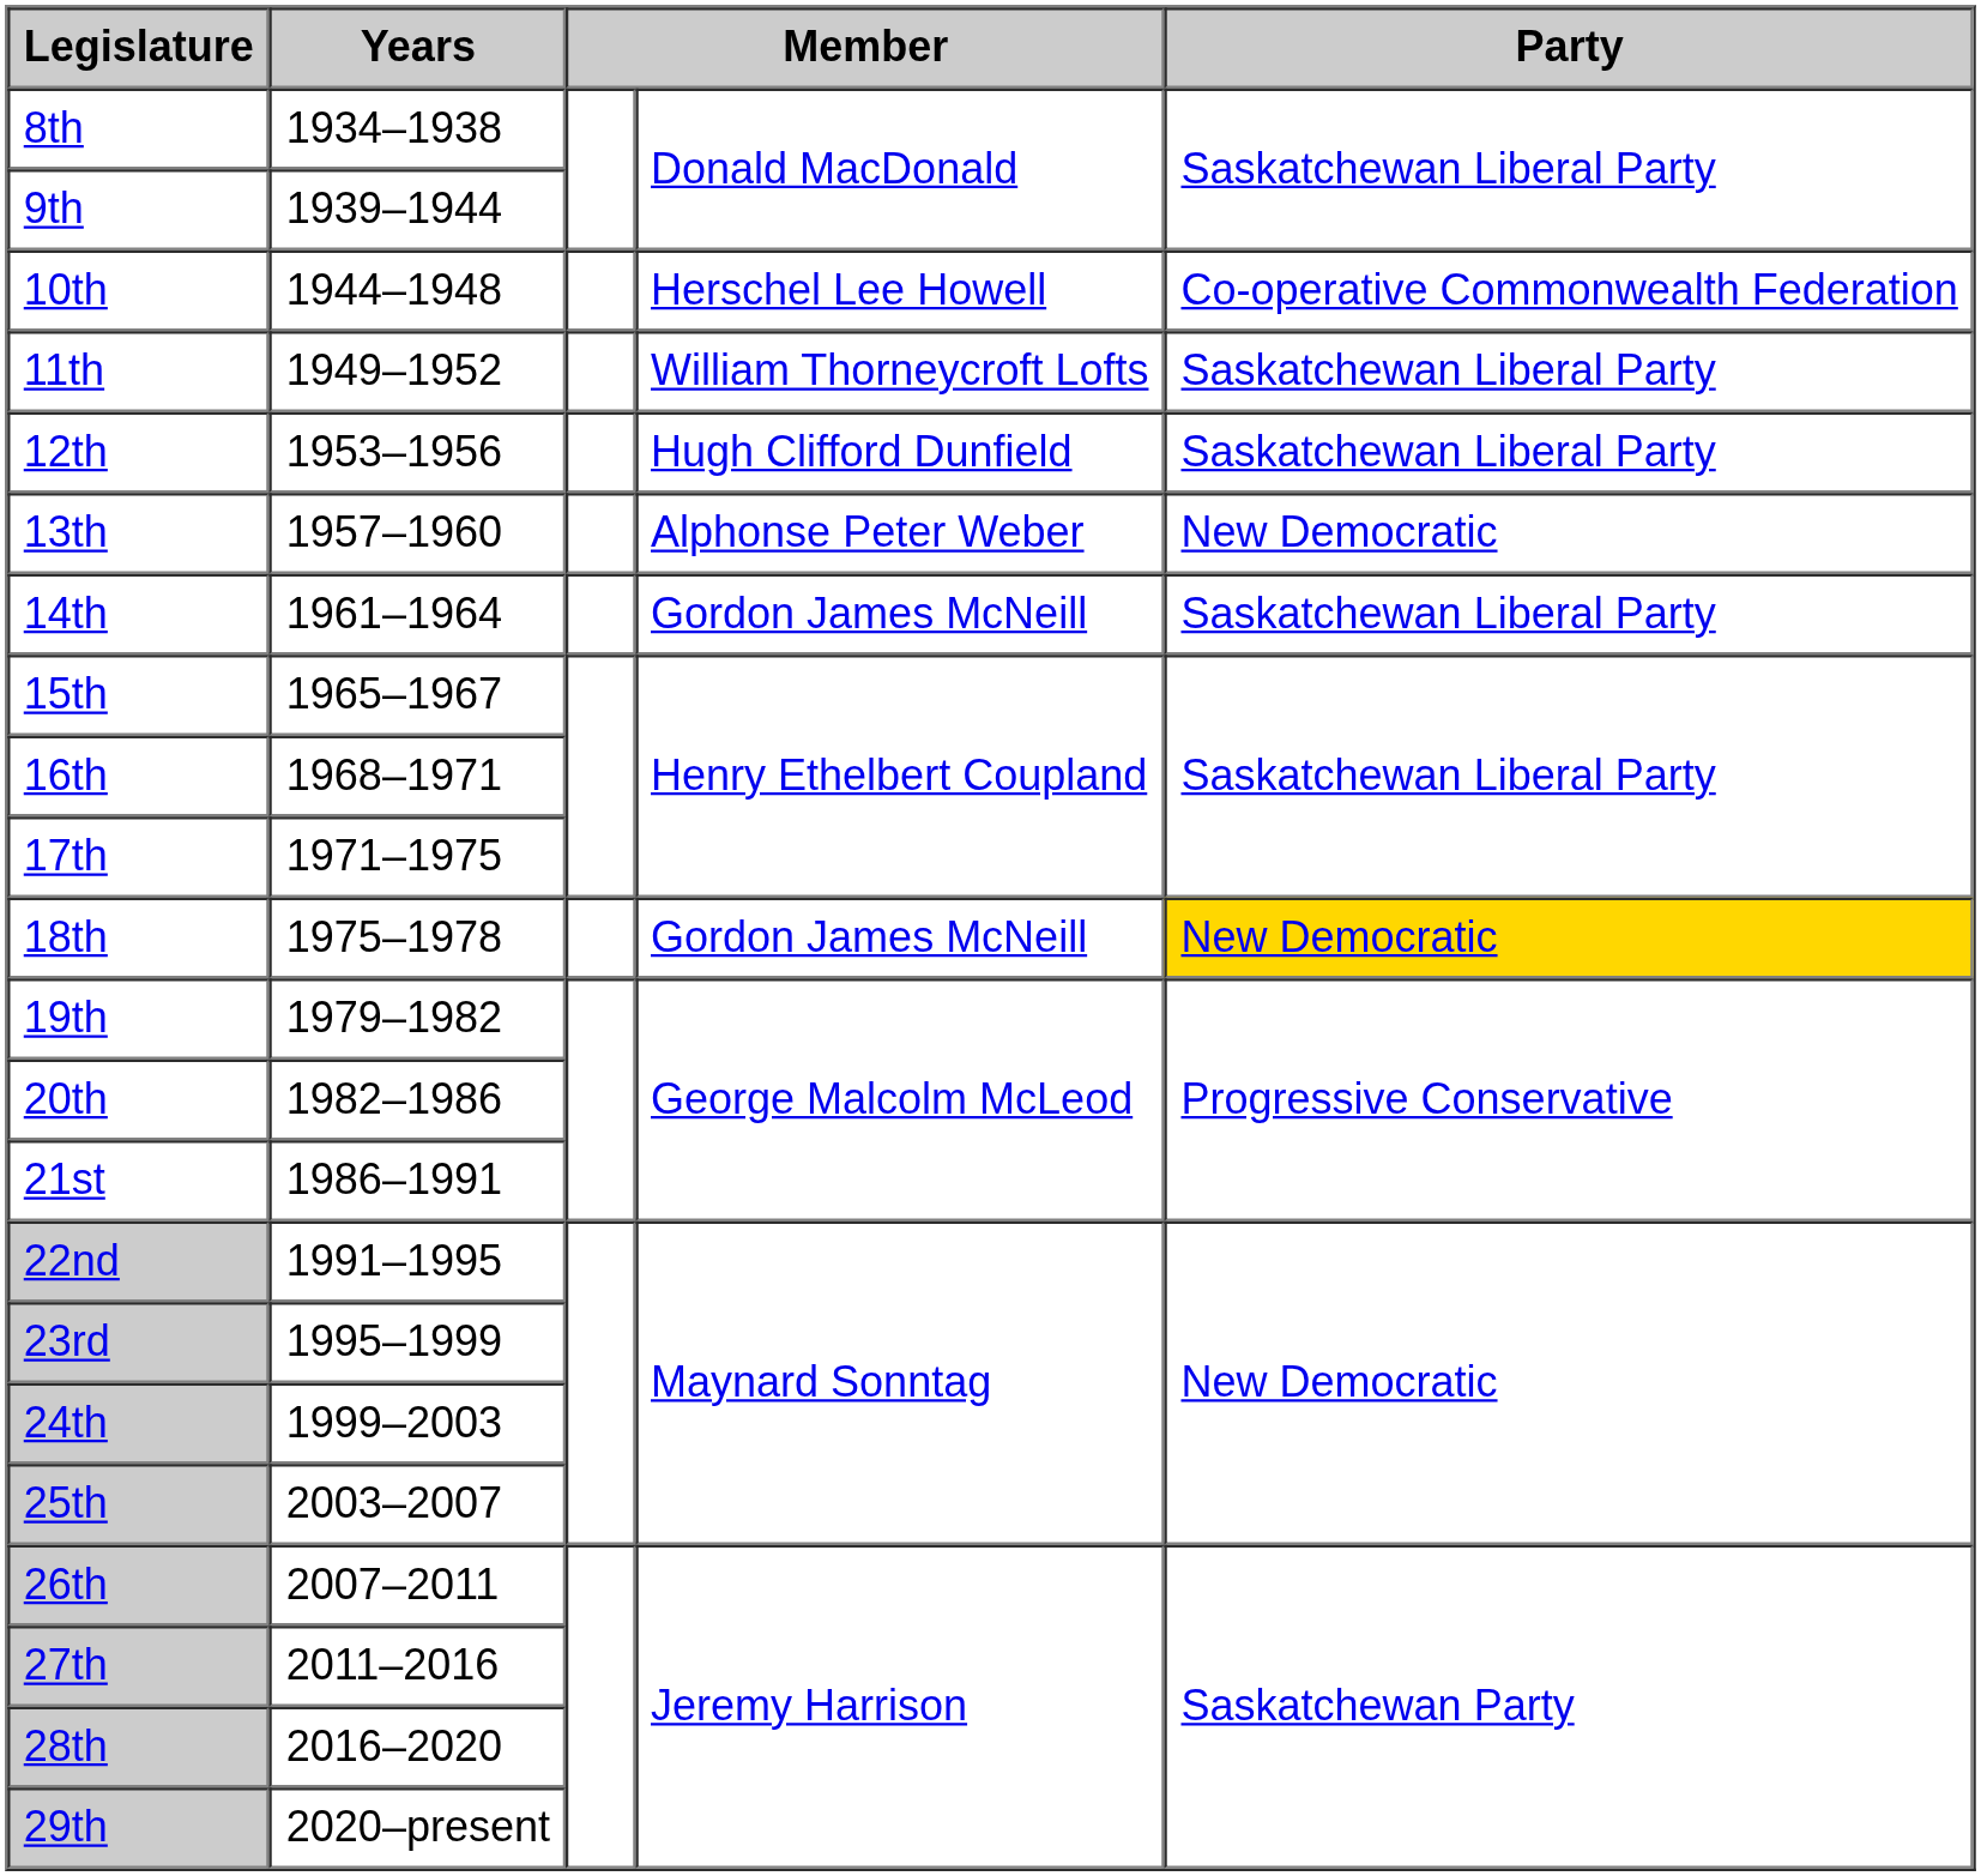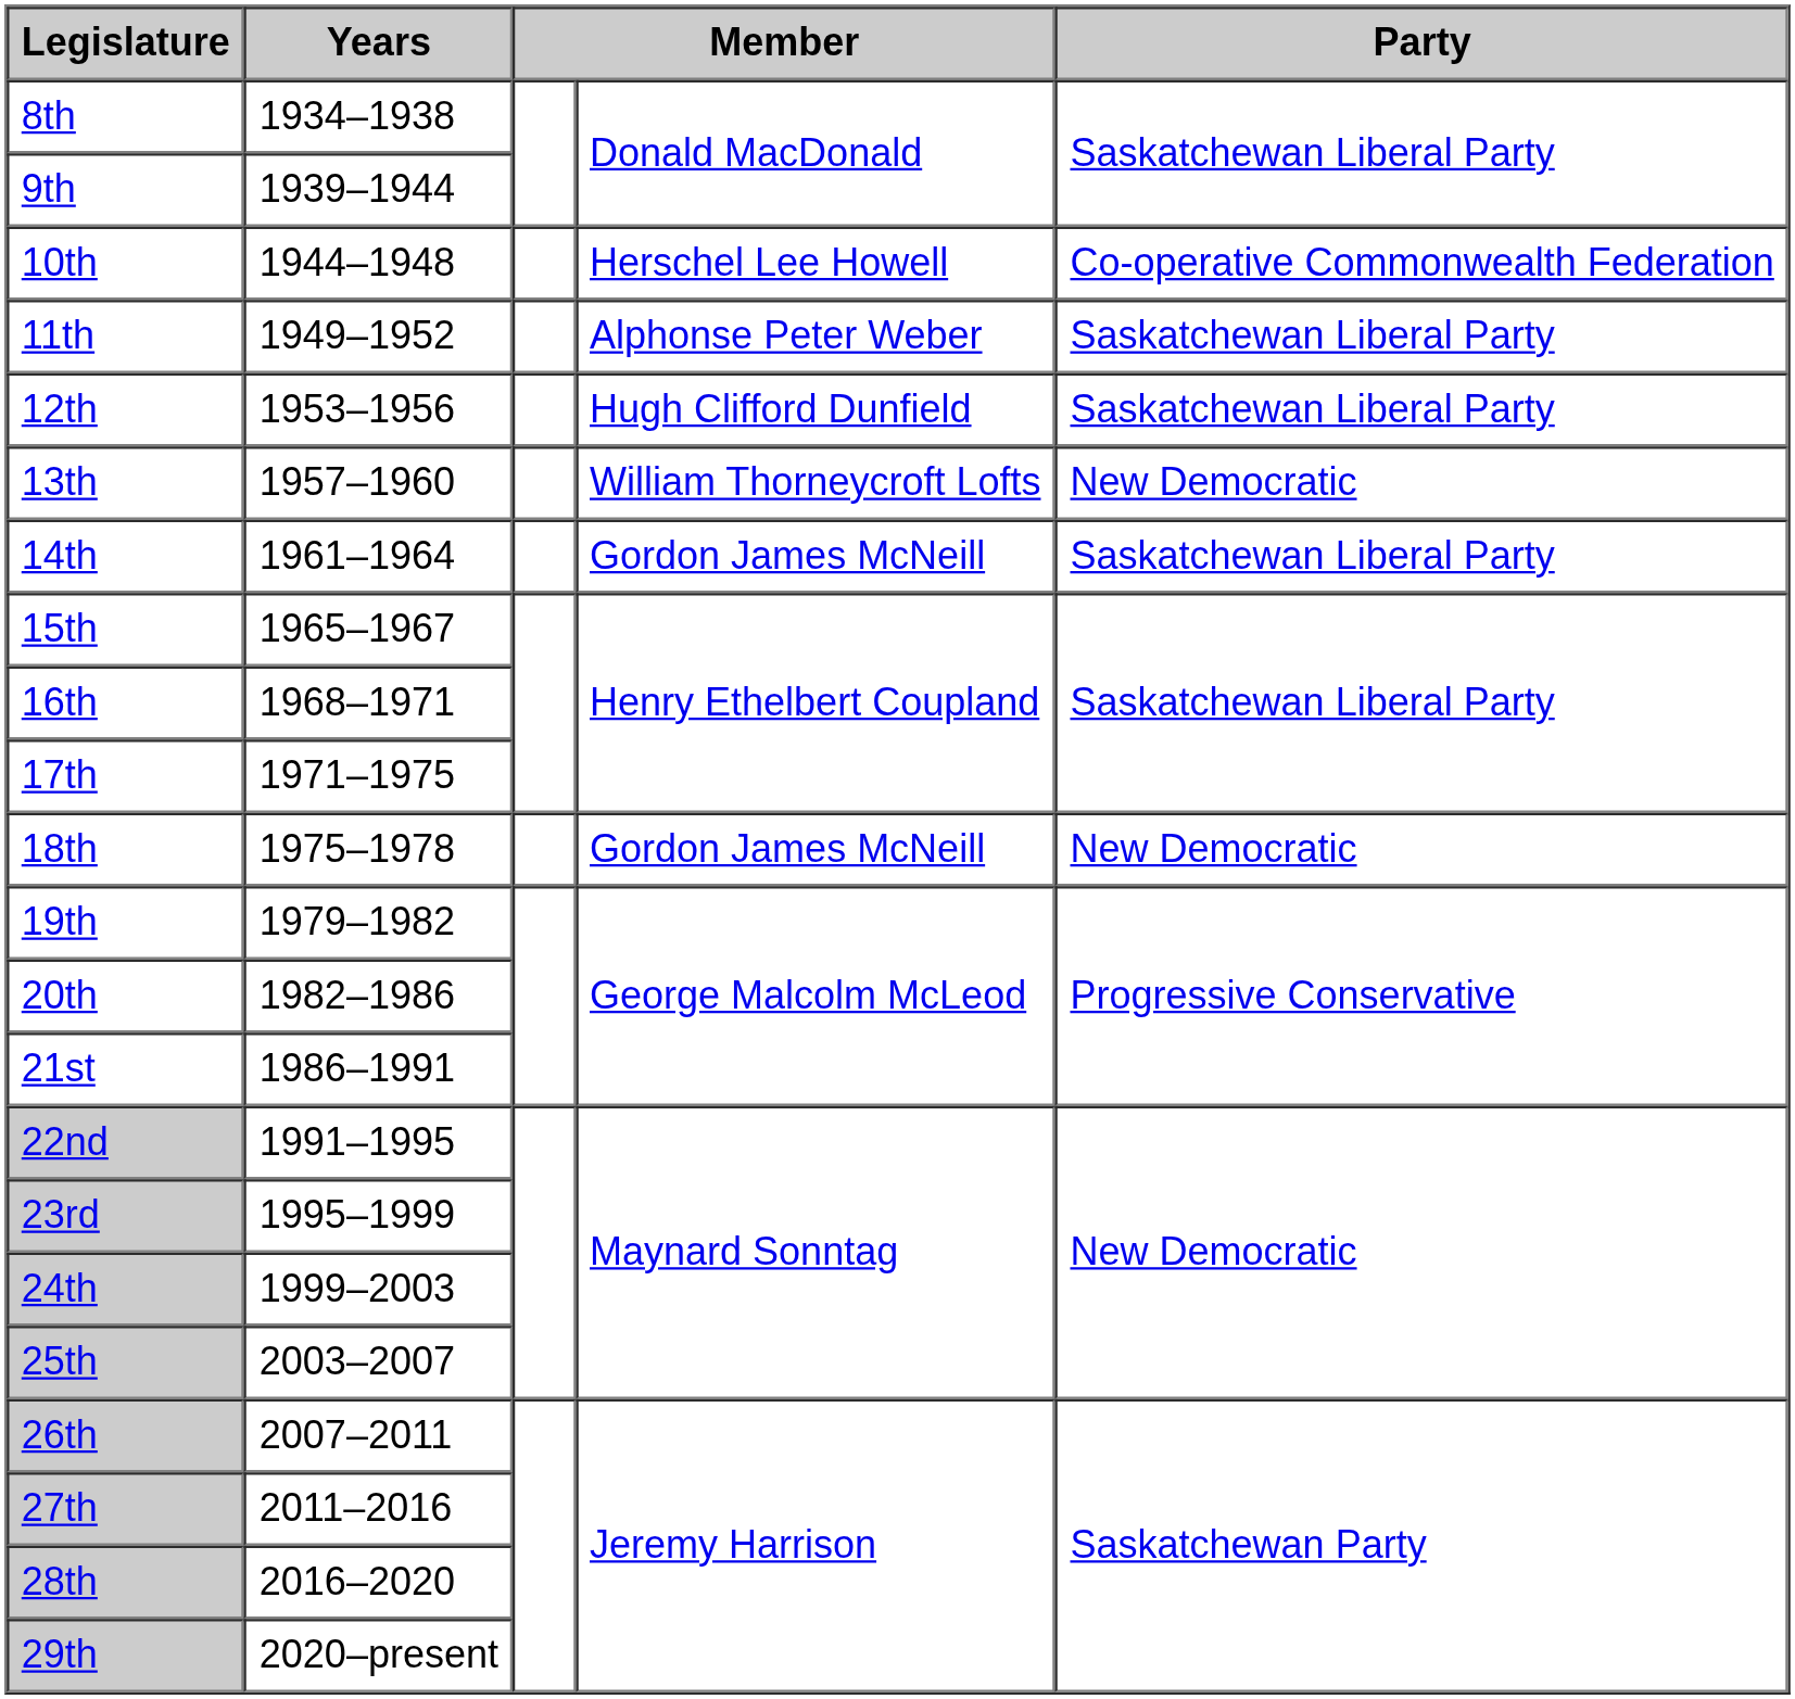 <table border=1 cellpadding=5 cellspacing=0>
 <tr bgcolor="CCCCCC">
 <th>Legislature</th>
 <th>Years</th>
 <th colspan="2">Member</th>
 <th>Party</th>
 </tr>
 <tr>
 <td><a href='#'>8th</a></td>
 <td>1934–1938</td>
 <td rowspan="2" >   </td>
 <td rowspan="2"><a href='#'>Donald MacDonald</a></td>
 <td rowspan="2"><a href='#'>Saskatchewan Liberal Party</a></td>
 </tr>
 <tr>
 <td><a href='#'>9th</a></td>
 <td>1939–1944</td>
 </tr>
 <tr>
 <td><a href='#'>10th</a></td>
 <td>1944–1948</td>
 <td>   </td>
 <td><a href='#'>Herschel Lee Howell</a></td>
 <td><a href='#'>Co-operative Commonwealth Federation</a></td>
 </tr>
 <tr>
 <td><a href='#'>11th</a></td>
 <td>1949–1952</td>
 <td>   </td>
-<td><a href='#'>William Thorneycroft Lofts</a></td>
+<td><a href='#'>Alphonse Peter Weber</a></td>
 <td><a href='#'>Saskatchewan Liberal Party</a></td>
 </tr>
 <tr>
 <td><a href='#'>12th</a></td>
 <td>1953–1956</td>
 <td>   </td>
 <td><a href='#'>Hugh Clifford Dunfield</a></td>
 <td><a href='#'>Saskatchewan Liberal Party</a></td>
 </tr>
 <tr>
 <td><a href='#'>13th</a></td>
 <td>1957–1960</td>
 <td>   </td>
-<td><a href='#'>Alphonse Peter Weber</a></td>
+<td><a href='#'>William Thorneycroft Lofts</a></td>
 <td><a href='#'>New Democratic</a></td>
 </tr>
 <tr>
 <td><a href='#'>14th</a></td>
 <td>1961–1964</td>
 <td>   </td>
 <td><a href='#'>Gordon James McNeill</a></td>
 <td><a href='#'>Saskatchewan Liberal Party</a></td>
 </tr>
 <tr>
 <td><a href='#'>15th</a></td>
 <td>1965–1967</td>
 <td rowspan="3" >   </td>
 <td rowspan="3"><a href='#'>Henry Ethelbert Coupland</a></td>
 <td rowspan="3"><a href='#'>Saskatchewan Liberal Party</a></td>
 </tr>
 <tr>
 <td><a href='#'>16th</a></td>
 <td>1968–1971</td>
 </tr>
 <tr>
 <td><a href='#'>17th</a></td>
 <td>1971–1975</td>
 </tr>
 <tr>
 <td><a href='#'>18th</a></td>
 <td>1975–1978</td>
 <td>   </td>
 <td><a href='#'>Gordon James McNeill</a></td>
-<td style="background: gold;"><a href='#'>New Democratic</a></td>
+<td><a href='#'>New Democratic</a></td>
 </tr>
 <tr>
 <td><a href='#'>19th</a></td>
 <td>1979–1982</td>
 <td rowspan="3" >   </td>
 <td rowspan="3"><a href='#'>George Malcolm McLeod</a></td>
 <td rowspan="3"><a href='#'>Progressive Conservative</a></td>
 </tr>
 <tr>
 <td><a href='#'>20th</a></td>
 <td>1982–1986</td>
 </tr>
 <tr>
 <td><a href='#'>21st</a></td>
 <td>1986–1991</td>
 </tr>
 <tr>
 <td bgcolor="CCCCCC"><a href='#'>22nd</a></td>
 <td>1991–1995</td>
 <td rowspan="4" >   </td>
 <td rowspan="4"><a href='#'>Maynard Sonntag</a></td>
 <td rowspan="4"><a href='#'>New Democratic</a></td>
 </tr>
 <tr>
 <td bgcolor="CCCCCC"><a href='#'>23rd</a></td>
 <td>1995–1999</td>
 </tr>
 <tr>
 <td bgcolor="CCCCCC"><a href='#'>24th</a></td>
 <td>1999–2003</td>
 </tr>
 <tr>
 <td bgcolor="CCCCCC"><a href='#'>25th</a></td>
 <td>2003–2007</td>
 </tr>
 <tr>
 <td bgcolor="CCCCCC"><a href='#'>26th</a></td>
 <td>2007–2011</td>
 <td rowspan="4" >   </td>
 <td rowspan="4"><a href='#'>Jeremy Harrison</a></td>
 <td rowspan="4"><a href='#'>Saskatchewan Party</a></td>
 </tr>
 <tr>
 <td bgcolor="CCCCCC"><a href='#'>27th</a></td>
 <td>2011–2016</td>
 </tr>
 <tr>
 <td bgcolor="CCCCCC"><a href='#'>28th</a></td>
 <td>2016–2020</td>
 </tr>
 <tr>
 <td bgcolor="CCCCCC"><a href='#'>29th</a></td>
 <td>2020–present</td>
 </tr>
 </table>
